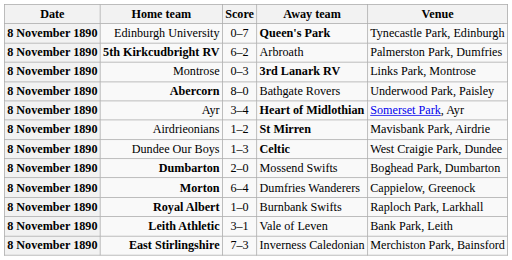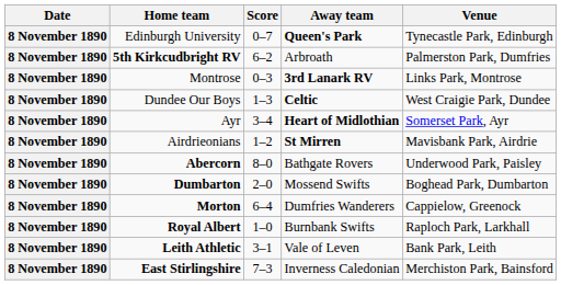 <table class="wikitable football-result-list" style="max-width: 80em; text-align: center">
 <tr>
 <th scope="col">Date</th>
 <th scope="col">Home team</th>
 <th scope="col">Score</th>
 <th scope="col">Away team</th>
 <th scope="col">Venue</th>
 </tr>
 <tr>
 <th scope="row">8 November 1890</th>
 <td align=right>Edinburgh University</td>
 <td>0–7</td>
 <td align=left><strong>Queen's Park</strong></td>
 <td align=left>Tynecastle Park, Edinburgh</td>
 </tr>
 <tr>
 <th scope="row">8 November 1890</th>
 <td align=right><strong>5th Kirkcudbright RV</strong></td>
 <td>6–2</td>
 <td align=left>Arbroath</td>
 <td align=left>Palmerston Park, Dumfries</td>
 </tr>
 <tr>
 <th scope="row">8 November 1890</th>
 <td align=right>Montrose</td>
 <td>0–3</td>
 <td align=left><strong>3rd Lanark RV</strong></td>
 <td align=left>Links Park, Montrose</td>
 </tr>
 <tr>
 <th scope="row">8 November 1890</th>
-<td align=right><strong>Abercorn</strong></td>
-<td>8–0</td>
-<td align=left>Bathgate Rovers</td>
-<td align=left>Underwood Park, Paisley</td>
+<td align=right>Dundee Our Boys</td>
+<td>1–3</td>
+<td align=left><strong>Celtic</strong></td>
+<td align=left>West Craigie Park, Dundee</td>
 </tr>
 <tr>
 <th scope="row">8 November 1890</th>
 <td align=right>Ayr</td>
 <td>3–4</td>
 <td align=left><strong>Heart of Midlothian</strong></td>
 <td align=left><a href='#'>Somerset Park</a>, Ayr</td>
 </tr>
 <tr>
 <th scope="row">8 November 1890</th>
 <td align=right>Airdrieonians</td>
 <td>1–2</td>
 <td align=left><strong>St Mirren</strong></td>
 <td align=left>Mavisbank Park, Airdrie</td>
 </tr>
 <tr>
 <th scope="row">8 November 1890</th>
-<td align=right>Dundee Our Boys</td>
-<td>1–3</td>
-<td align=left><strong>Celtic</strong></td>
-<td align=left>West Craigie Park, Dundee</td>
+<td align=right><strong>Abercorn</strong></td>
+<td>8–0</td>
+<td align=left>Bathgate Rovers</td>
+<td align=left>Underwood Park, Paisley</td>
 </tr>
 <tr>
 <th scope="row">8 November 1890</th>
 <td align=right><strong>Dumbarton</strong></td>
 <td>2–0</td>
 <td align=left>Mossend Swifts</td>
 <td align=left>Boghead Park, Dumbarton</td>
 </tr>
 <tr>
 <th scope="row">8 November 1890</th>
 <td align=right><strong>Morton</strong></td>
 <td>6–4</td>
 <td align=left>Dumfries Wanderers</td>
 <td align=left>Cappielow, Greenock</td>
 </tr>
 <tr>
 <th scope="row">8 November 1890</th>
 <td align=right><strong>Royal Albert</strong></td>
 <td>1–0</td>
 <td align=left>Burnbank Swifts</td>
 <td align=left>Raploch Park, Larkhall</td>
 </tr>
 <tr>
 <th scope="row">8 November 1890</th>
 <td align=right><strong>Leith Athletic</strong></td>
 <td>3–1</td>
 <td align=left>Vale of Leven</td>
 <td align=left>Bank Park, Leith</td>
 </tr>
 <tr>
 <th scope="row">8 November 1890</th>
 <td align=right><strong>East Stirlingshire</strong></td>
 <td>7–3</td>
 <td align=left>Inverness Caledonian</td>
 <td align=left>Merchiston Park, Bainsford</td>
 </tr>
 </table>
